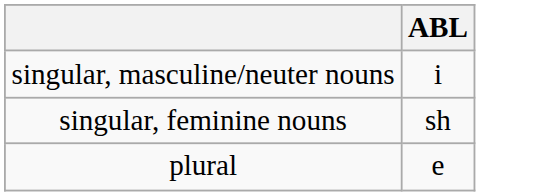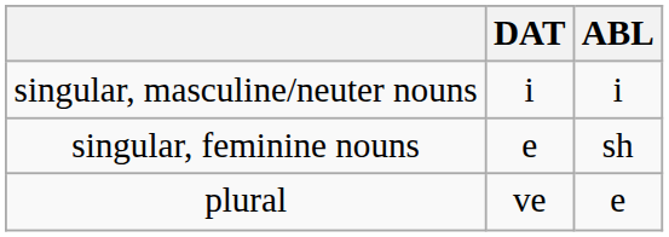 <table class="wikitable" style="text-align:center;">
 <tr>
 <th></th>
+<th>DAT</th>
 <th>ABL</th>
 </tr>
 <tr>
 <td>singular, masculine/neuter nouns</td>
 <td>i</td>
+<td>i</td>
 </tr>
 <tr>
 <td>singular, feminine nouns</td>
+<td>e</td>
 <td>sh</td>
 </tr>
 <tr>
 <td>plural</td>
+<td>ve</td>
 <td>e</td>
 </tr>
 </table>
